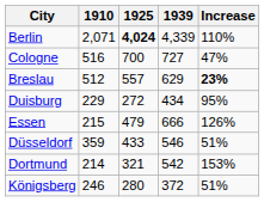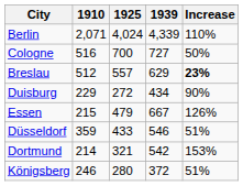 <table class="wikitable sortable floatright">
 <tr>
 <th>City</th>
 <th>1910</th>
 <th>1925</th>
 <th>1939</th>
 <th>Increase</th>
 </tr>
 <tr>
 <td><a href='#'>Berlin</a></td>
 <td>2,071</td>
-<td><strong>4,024</strong></td>
+<td>4,024</td>
 <td>4,339</td>
 <td>110%</td>
 </tr>
 <tr>
 <td><a href='#'>Cologne</a></td>
 <td>516</td>
 <td>700</td>
 <td>727</td>
-<td>47%</td>
+<td>50%</td>
 </tr>
 <tr>
 <td><a href='#'>Breslau</a></td>
 <td>512</td>
 <td>557</td>
 <td>629</td>
 <td><strong>23%</strong></td>
 </tr>
 <tr>
 <td><a href='#'>Duisburg</a></td>
 <td>229</td>
 <td>272</td>
 <td>434</td>
-<td>95%</td>
+<td>90%</td>
 </tr>
 <tr>
 <td><a href='#'>Essen</a></td>
 <td>215</td>
 <td>479</td>
-<td>666</td>
+<td>667</td>
 <td>126%</td>
 </tr>
 <tr>
 <td><a href='#'>Düsseldorf</a></td>
 <td>359</td>
 <td>433</td>
 <td>546</td>
 <td>51%</td>
 </tr>
 <tr>
 <td><a href='#'>Dortmund</a></td>
 <td>214</td>
 <td>321</td>
 <td>542</td>
 <td>153%</td>
 </tr>
 <tr>
 <td><a href='#'>Königsberg</a></td>
 <td>246</td>
 <td>280</td>
 <td>372</td>
 <td>51%</td>
 </tr>
 </table>
